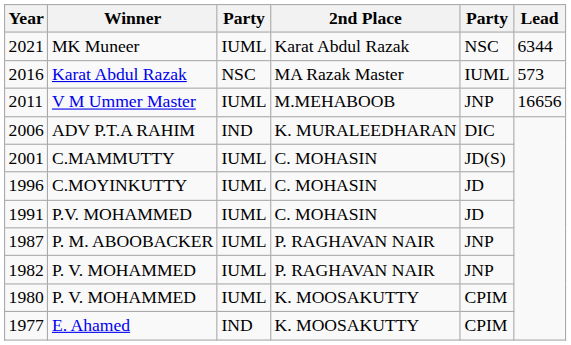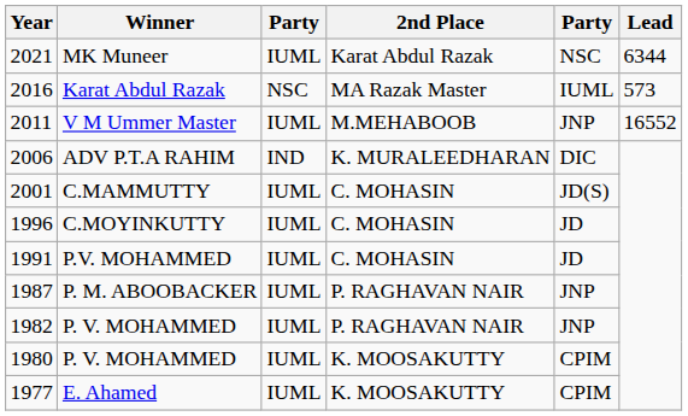 <table class="wikitable">
 <tr>
 <th>Year</th>
 <th>Winner</th>
 <th>Party</th>
 <th>2nd Place</th>
 <th>Party</th>
 <th>Lead</th>
 </tr>
 <tr>
 <td>2021</td>
 <td>MK Muneer</td>
 <td>IUML</td>
 <td>Karat Abdul Razak</td>
 <td>NSC</td>
 <td>6344</td>
 </tr>
 <tr>
 <td>2016</td>
 <td><a href='#'>Karat Abdul Razak</a></td>
 <td>NSC</td>
 <td>MA Razak Master</td>
 <td>IUML</td>
 <td>573</td>
 </tr>
 <tr>
 <td>2011</td>
 <td><a href='#'>V M Ummer Master</a></td>
 <td>IUML</td>
 <td>M.MEHABOOB</td>
 <td>JNP</td>
-<td>16656</td>
+<td>16552</td>
 </tr>
 <tr>
 <td>2006</td>
 <td>ADV P.T.A RAHIM</td>
 <td>IND</td>
 <td>K. MURALEEDHARAN</td>
 <td>DIC</td>
 </tr>
 <tr>
 <td>2001</td>
 <td>C.MAMMUTTY</td>
 <td>IUML</td>
 <td>C. MOHASIN</td>
 <td>JD(S)</td>
 </tr>
 <tr>
 <td>1996</td>
 <td>C.MOYINKUTTY</td>
 <td>IUML</td>
 <td>C. MOHASIN</td>
 <td>JD</td>
 </tr>
 <tr>
 <td>1991</td>
 <td>P.V. MOHAMMED</td>
 <td>IUML</td>
 <td>C. MOHASIN</td>
 <td>JD</td>
 </tr>
 <tr>
 <td>1987</td>
 <td>P. M. ABOOBACKER</td>
 <td>IUML</td>
 <td>P. RAGHAVAN NAIR</td>
 <td>JNP</td>
 </tr>
 <tr>
 <td>1982</td>
 <td>P. V. MOHAMMED</td>
 <td>IUML</td>
 <td>P. RAGHAVAN NAIR</td>
 <td>JNP</td>
 </tr>
 <tr>
 <td>1980</td>
 <td>P. V. MOHAMMED</td>
 <td>IUML</td>
 <td>K. MOOSAKUTTY</td>
 <td>CPIM</td>
 </tr>
 <tr>
 <td>1977</td>
 <td><a href='#'>E. Ahamed</a></td>
-<td>IND</td>
+<td>IUML</td>
 <td>K. MOOSAKUTTY</td>
 <td>CPIM</td>
 </tr>
 </table>
